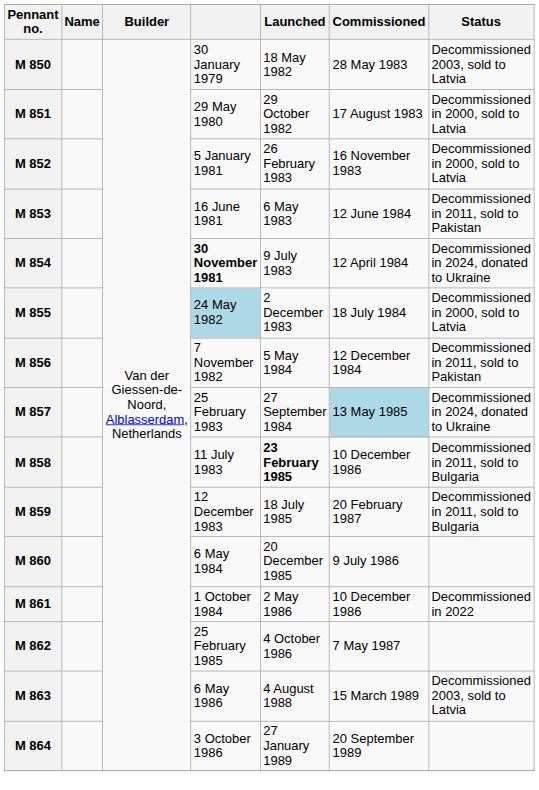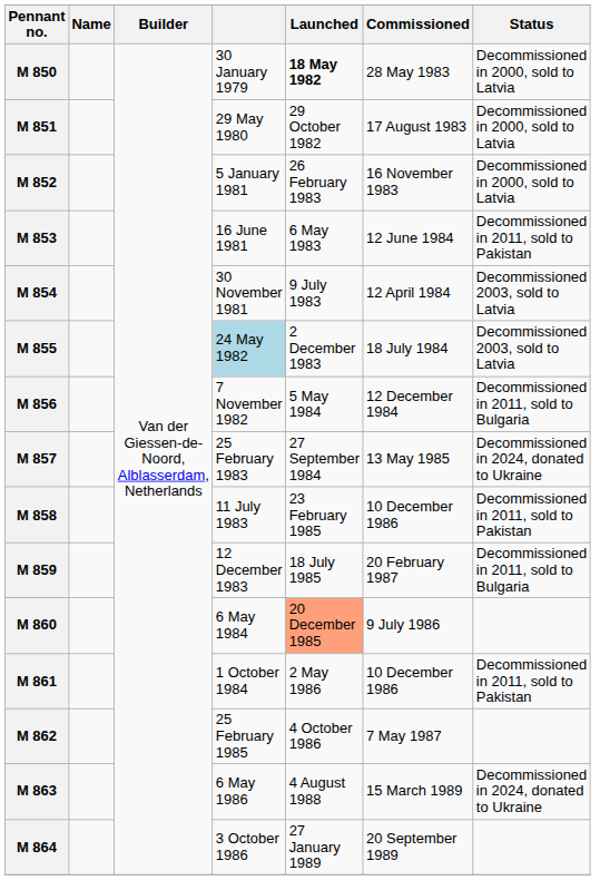 <table class="wikitable plainrowheaders">
 <tr>
 </tr>
 <tr>
 <th scope="col">Pennant no.</th>
 <th scope="col">Name</th>
 <th scope="col">Builder</th>
 <th scope="col"></th>
 <th scope="col">Launched</th>
 <th scope="col">Commissioned</th>
 <th scope="col">Status</th>
 </tr>
 <tr>
 <th scope="row">M 850</th>
 <td></td>
 <td rowspan=15 align=center>Van der Giessen-de-Noord,<br><a href='#'>Alblasserdam</a>, Netherlands</td>
 <td>30 January 1979</td>
-<td>18 May 1982</td>
+<td><strong>18 May 1982</strong></td>
 <td>28 May 1983</td>
-<td>Decommissioned 2003, sold to Latvia</td>
+<td>Decommissioned in 2000, sold to Latvia</td>
 </tr>
 <tr>
 <th scope="row">M 851</th>
 <td></td>
 <td>29 May 1980</td>
 <td>29 October 1982</td>
 <td>17 August 1983</td>
 <td>Decommissioned in 2000, sold to Latvia</td>
 </tr>
 <tr>
 <th scope="row">M 852</th>
 <td></td>
 <td>5 January 1981</td>
 <td>26 February 1983</td>
 <td>16 November 1983</td>
 <td>Decommissioned in 2000, sold to Latvia</td>
 </tr>
 <tr>
 <th scope="row">M 853</th>
 <td></td>
 <td>16 June 1981</td>
 <td>6 May 1983</td>
 <td>12 June 1984</td>
 <td>Decommissioned in 2011, sold to Pakistan</td>
 </tr>
 <tr>
 <th scope="row">M 854</th>
 <td></td>
-<td><strong>30 November 1981</strong></td>
+<td>30 November 1981</td>
 <td>9 July 1983</td>
 <td>12 April 1984</td>
-<td>Decommissioned in 2024, donated to Ukraine</td>
+<td>Decommissioned 2003, sold to Latvia</td>
 </tr>
 <tr>
 <th scope="row">M 855</th>
 <td></td>
 <td style="background: lightblue;">24 May 1982</td>
 <td>2 December 1983</td>
 <td>18 July 1984</td>
-<td>Decommissioned in 2000, sold to Latvia</td>
+<td>Decommissioned 2003, sold to Latvia</td>
 </tr>
 <tr>
 <th scope="row">M 856</th>
 <td></td>
 <td>7 November 1982</td>
 <td>5 May 1984</td>
 <td>12 December 1984</td>
-<td>Decommissioned in 2011, sold to Pakistan</td>
+<td>Decommissioned in 2011, sold to Bulgaria</td>
 </tr>
 <tr>
 <th scope="row">M 857</th>
 <td></td>
 <td>25 February 1983</td>
 <td>27 September 1984</td>
-<td style="background: lightblue;">13 May 1985</td>
+<td>13 May 1985</td>
 <td>Decommissioned in 2024, donated to Ukraine</td>
 </tr>
 <tr>
 <th scope="row">M 858</th>
 <td></td>
 <td>11 July 1983</td>
-<td><strong>23 February 1985</strong></td>
+<td>23 February 1985</td>
 <td>10 December 1986</td>
-<td>Decommissioned in 2011, sold to Bulgaria</td>
+<td>Decommissioned in 2011, sold to Pakistan</td>
 </tr>
 <tr>
 <th scope="row">M 859</th>
 <td></td>
 <td>12 December 1983</td>
 <td>18 July 1985</td>
 <td>20 February 1987</td>
 <td>Decommissioned in 2011, sold to Bulgaria</td>
 </tr>
 <tr>
 <th scope="row">M 860</th>
 <td></td>
 <td>6 May 1984</td>
-<td>20 December 1985</td>
+<td style="background: lightsalmon;">20 December 1985</td>
 <td>9 July 1986</td>
 <td></td>
 </tr>
 <tr>
 <th scope="row">M 861</th>
 <td></td>
 <td>1 October 1984</td>
 <td>2 May 1986</td>
 <td>10 December 1986</td>
-<td>Decommissioned in 2022</td>
+<td>Decommissioned in 2011, sold to Pakistan</td>
 </tr>
 <tr>
 <th scope="row">M 862</th>
 <td></td>
 <td>25 February 1985</td>
 <td>4 October 1986</td>
 <td>7 May 1987</td>
 <td></td>
 </tr>
 <tr>
 <th scope="row">M 863</th>
 <td></td>
 <td>6 May 1986</td>
 <td>4 August 1988</td>
 <td>15 March 1989</td>
-<td>Decommissioned 2003, sold to Latvia</td>
+<td>Decommissioned in 2024, donated to Ukraine</td>
 </tr>
 <tr>
 <th scope="row">M 864</th>
 <td></td>
 <td>3 October 1986</td>
 <td>27 January 1989</td>
 <td>20 September 1989</td>
 <td></td>
 </tr>
 <tr>
 </tr>
 </table>
